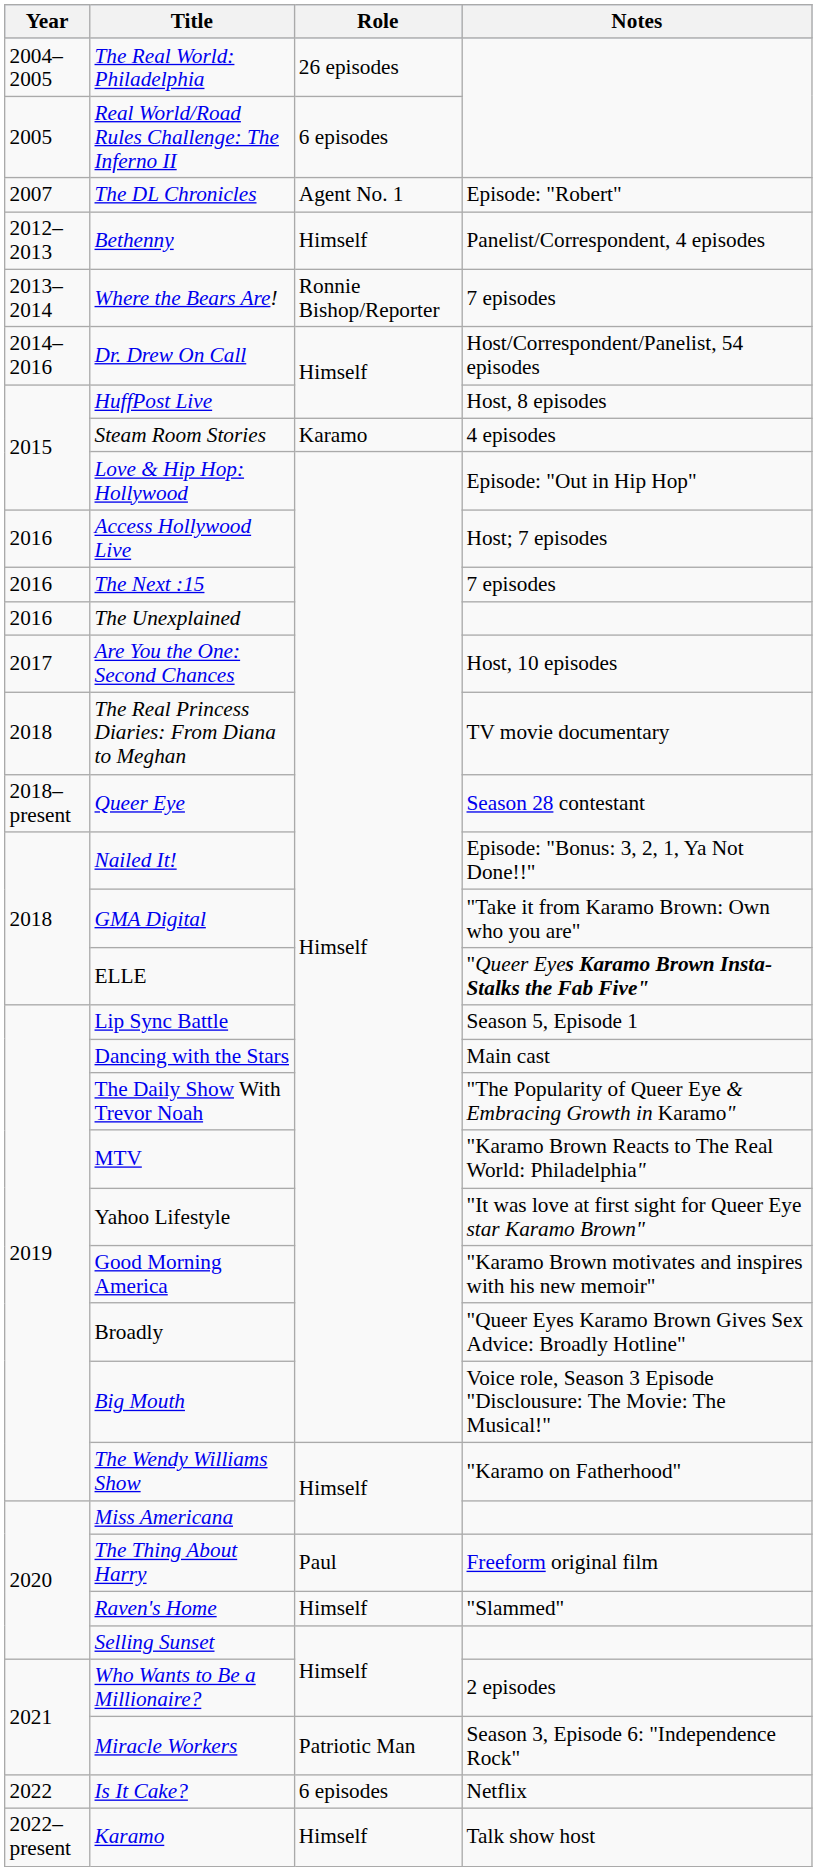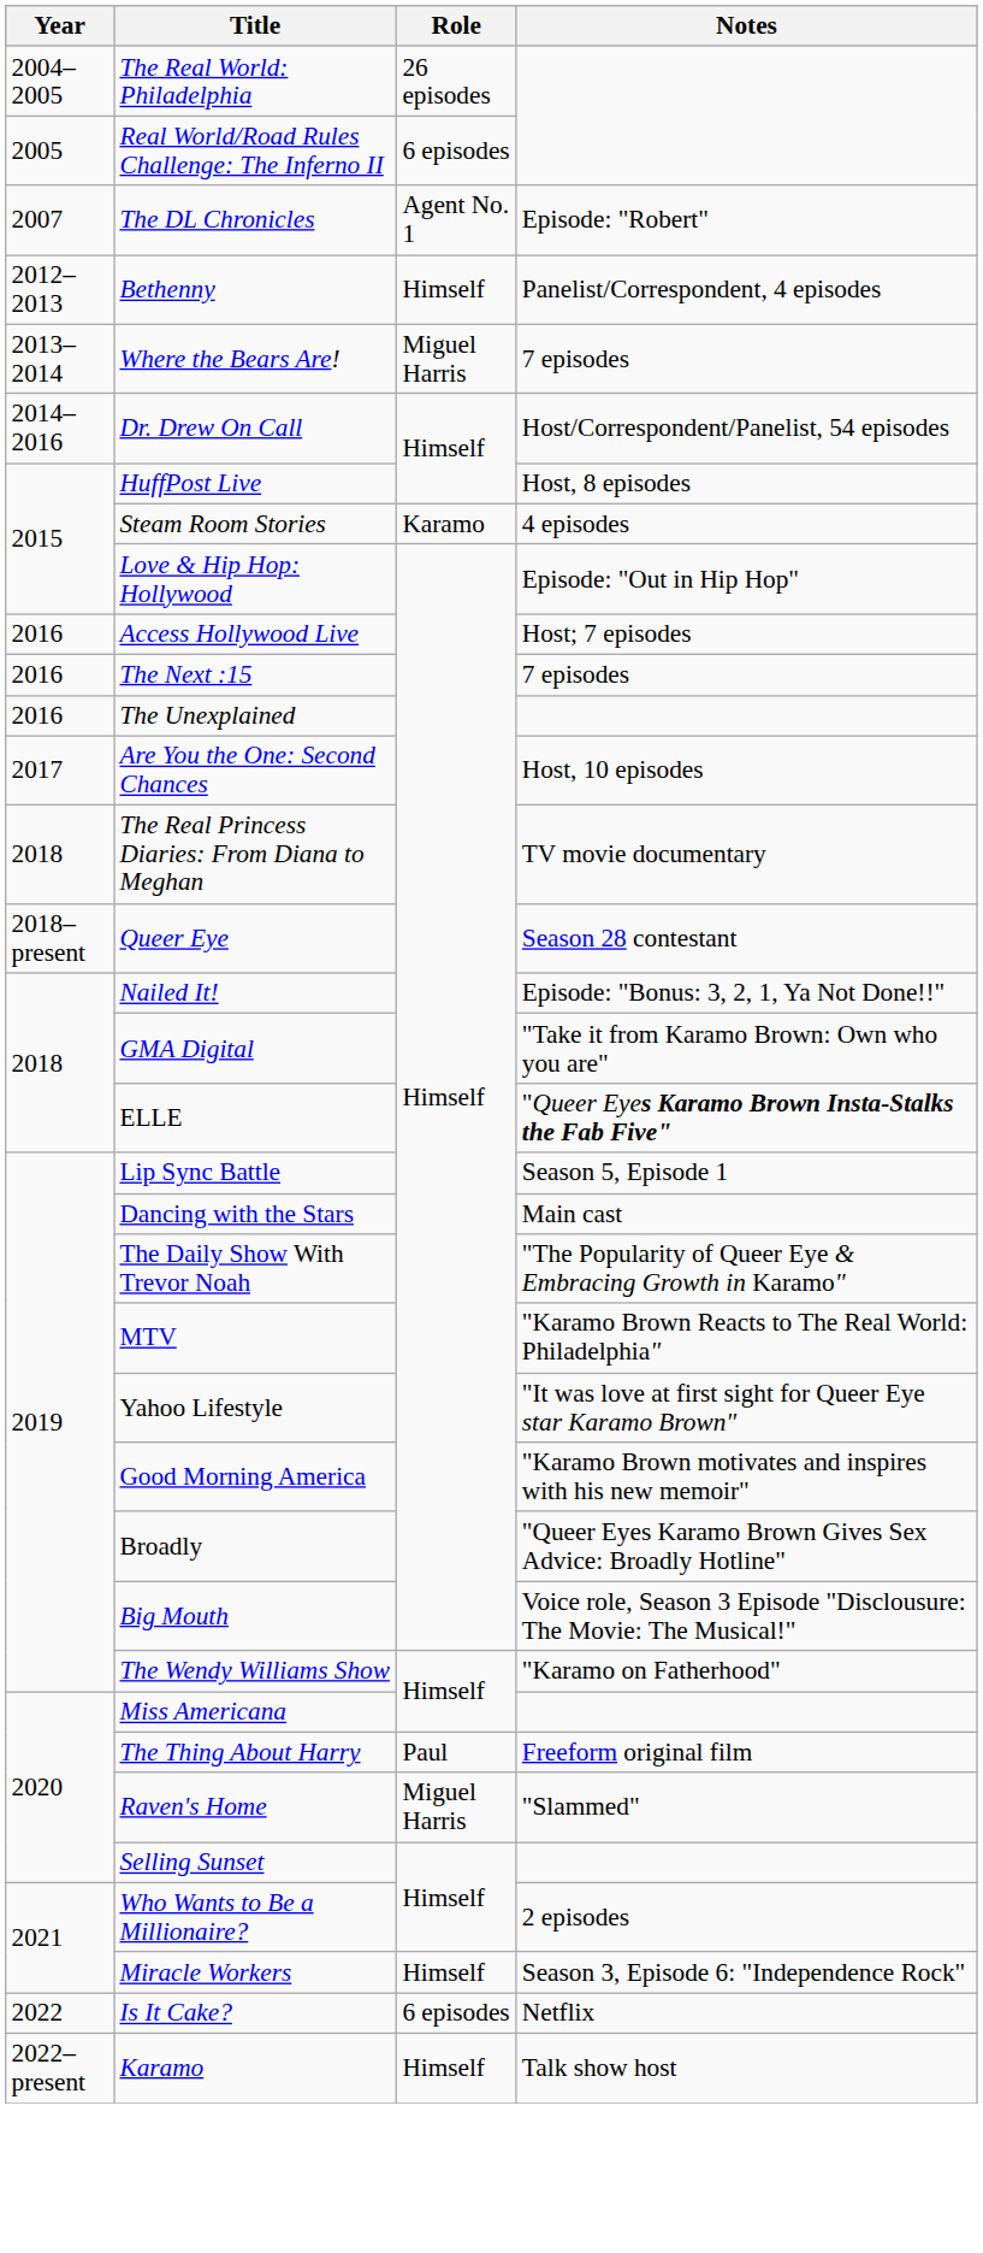 <table class="wikitable sortable">
 <tr style="background:#b0c4de; text-align:center;">
 <th>Year</th>
 <th>Title</th>
 <th>Role</th>
 <th class="unsortable">Notes</th>
 </tr>
 <tr>
 <td>2004–2005</td>
 <td><em><a href='#'>The Real World: Philadelphia</a></em></td>
 <td>26 episodes</td>
 </tr>
 <tr>
 <td>2005</td>
 <td><em><a href='#'>Real World/Road Rules Challenge: The Inferno II</a></em></td>
 <td>6 episodes</td>
 </tr>
 <tr>
 <td>2007</td>
 <td><em><a href='#'>The DL Chronicles</a></em></td>
 <td>Agent No. 1</td>
 <td>Episode: "Robert"</td>
 </tr>
 <tr>
 <td>2012–2013</td>
 <td><em><a href='#'>Bethenny</a></em></td>
 <td>Himself</td>
 <td>Panelist/Correspondent, 4 episodes</td>
 </tr>
 <tr>
 <td>2013–2014</td>
 <td><em><a href='#'>Where the Bears Are</a>!</em></td>
-<td>Ronnie Bishop/Reporter</td>
+<td>Miguel Harris</td>
 <td>7 episodes</td>
 </tr>
 <tr>
 <td>2014–2016</td>
 <td><em><a href='#'>Dr. Drew On Call</a></em></td>
 <td rowspan=2>Himself</td>
 <td>Host/Correspondent/Panelist, 54 episodes</td>
 </tr>
 <tr>
 <td rowspan=3>2015</td>
 <td><em><a href='#'>HuffPost Live</a></em></td>
 <td>Host, 8 episodes</td>
 </tr>
 <tr>
 <td><em>Steam Room Stories</em></td>
 <td>Karamo</td>
 <td>4 episodes</td>
 </tr>
 <tr>
 <td><em><a href='#'>Love & Hip Hop: Hollywood</a></em></td>
 <td rowspan="18">Himself</td>
 <td>Episode: "Out in Hip Hop"</td>
 </tr>
 <tr>
 <td>2016</td>
 <td><em><a href='#'>Access Hollywood Live</a></em></td>
 <td>Host; 7 episodes</td>
 </tr>
 <tr>
 <td>2016</td>
 <td><em><a href='#'>The Next :15</a></em></td>
 <td>7 episodes</td>
 </tr>
 <tr>
 <td>2016</td>
 <td><em>The Unexplained</em></td>
 <td></td>
 </tr>
 <tr>
 <td>2017</td>
 <td><em><a href='#'>Are You the One: Second Chances</a></em></td>
 <td>Host, 10 episodes</td>
 </tr>
 <tr>
 <td>2018</td>
 <td><em>The Real Princess Diaries: From Diana to Meghan</em></td>
 <td>TV movie documentary</td>
 </tr>
 <tr>
 <td>2018–present</td>
 <td><em><a href='#'>Queer Eye</a></em></td>
 <td><a href='#'>Season 28</a> contestant</td>
 </tr>
 <tr>
 <td rowspan=3>2018</td>
 <td><em><a href='#'>Nailed It!</a></em></td>
 <td>Episode: "Bonus: 3, 2, 1, Ya Not Done!!"</td>
 </tr>
 <tr>
 <td><em><a href='#'>GMA Digital</a></em></td>
 <td>"Take it from Karamo Brown: Own who you are"</td>
 </tr>
 <tr>
 <td>ELLE</td>
 <td>"<em>Queer Eye<strong>s Karamo Brown Insta-Stalks the Fab Five"</td>
 </tr>
 <tr>
 <td rowspan=9>2019</td>
 <td></em><a href='#'>Lip Sync Battle</a><em></td>
 <td>Season 5, Episode 1</td>
 </tr>
 <tr>
 <td></em><a href='#'>Dancing with the Stars</a><em></td>
 <td>Main cast</td>
 </tr>
 <tr>
 <td></em><a href='#'>The Daily Show</a> With <a href='#'>Trevor Noah</a><em></td>
 <td>"The Popularity of </em>Queer Eye<em> & Embracing Growth in </em>Karamo<em>"</td>
 </tr>
 <tr>
 <td></em><a href='#'>MTV</a><em></td>
 <td>"Karamo Brown Reacts to </em>The Real World: Philadelphia<em>"</td>
 </tr>
 <tr>
 <td></em>Yahoo Lifestyle<em></td>
 <td>"It was love at first sight for </em>Queer Eye<em> star Karamo Brown"</td>
 </tr>
 <tr>
 <td></em><a href='#'>Good Morning America</a><em></td>
 <td>"Karamo Brown motivates and inspires with his new memoir"</td>
 </tr>
 <tr>
 <td>Broadly</td>
 <td>"</em>Queer Eye</strong>s Karamo Brown Gives Sex Advice: Broadly Hotline"</td>
 </tr>
 <tr>
 <td><em><a href='#'>Big Mouth</a></em></td>
 <td>Voice role, Season 3 Episode "Disclousure: The Movie: The Musical!"</td>
 </tr>
 <tr>
 <td><em><a href='#'>The Wendy Williams Show</a></em></td>
 <td rowspan=2>Himself</td>
 <td>"Karamo on Fatherhood"</td>
 </tr>
 <tr>
 <td rowspan=4>2020</td>
 <td><em><a href='#'>Miss Americana</a></em></td>
 <td></td>
 </tr>
 <tr>
 <td><em><a href='#'>The Thing About Harry</a></em></td>
 <td>Paul</td>
 <td><a href='#'>Freeform</a> original film</td>
 </tr>
 <tr>
 <td><em><a href='#'>Raven's Home</a></em></td>
-<td>Himself</td>
+<td>Miguel Harris</td>
 <td>"Slammed"</td>
 </tr>
 <tr>
 <td><em><a href='#'>Selling Sunset</a></em></td>
 <td rowspan=2>Himself</td>
 <td></td>
 </tr>
 <tr>
 <td rowspan=2>2021</td>
 <td><em><a href='#'>Who Wants to Be a Millionaire?</a></em></td>
 <td>2 episodes</td>
 </tr>
 <tr>
 <td><em><a href='#'>Miracle Workers</a></em></td>
-<td>Patriotic Man</td>
+<td>Himself</td>
 <td>Season 3, Episode 6: "Independence Rock"</td>
 </tr>
 <tr>
 <td rowspan=1>2022</td>
 <td><em><a href='#'>Is It Cake?</a></em></td>
 <td>6 episodes</td>
 <td>Netflix</td>
 </tr>
 <tr>
 <td>2022–present</td>
 <td><em><a href='#'>Karamo</a></em></td>
 <td>Himself</td>
 <td>Talk show host</td>
 </tr>
 </table>
